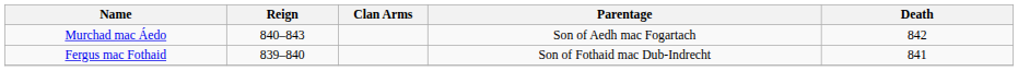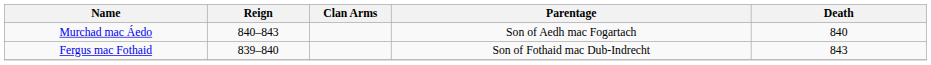 <table style="text-align:center; width:100%" class="wikitable">
 <tr>
 <th style="width:22%">Name</th>
 <th>Reign</th>
 <th style="width:105px">Clan Arms</th>
 <th>Parentage</th>
 <th style="width:19%">Death</th>
 </tr>
 <tr>
 <td><a href='#'>Murchad mac Áedo</a></td>
 <td>840–843</td>
 <td></td>
 <td>Son of Aedh mac Fogartach</td>
-<td>842</td>
+<td>840</td>
 </tr>
 <tr>
 <td><a href='#'>Fergus mac Fothaid</a></td>
 <td>839–840</td>
 <td></td>
 <td>Son of Fothaid mac  Dub-Indrecht</td>
-<td>841</td>
+<td>843</td>
 </tr>
 <tr>
 </tr>
 </table>
